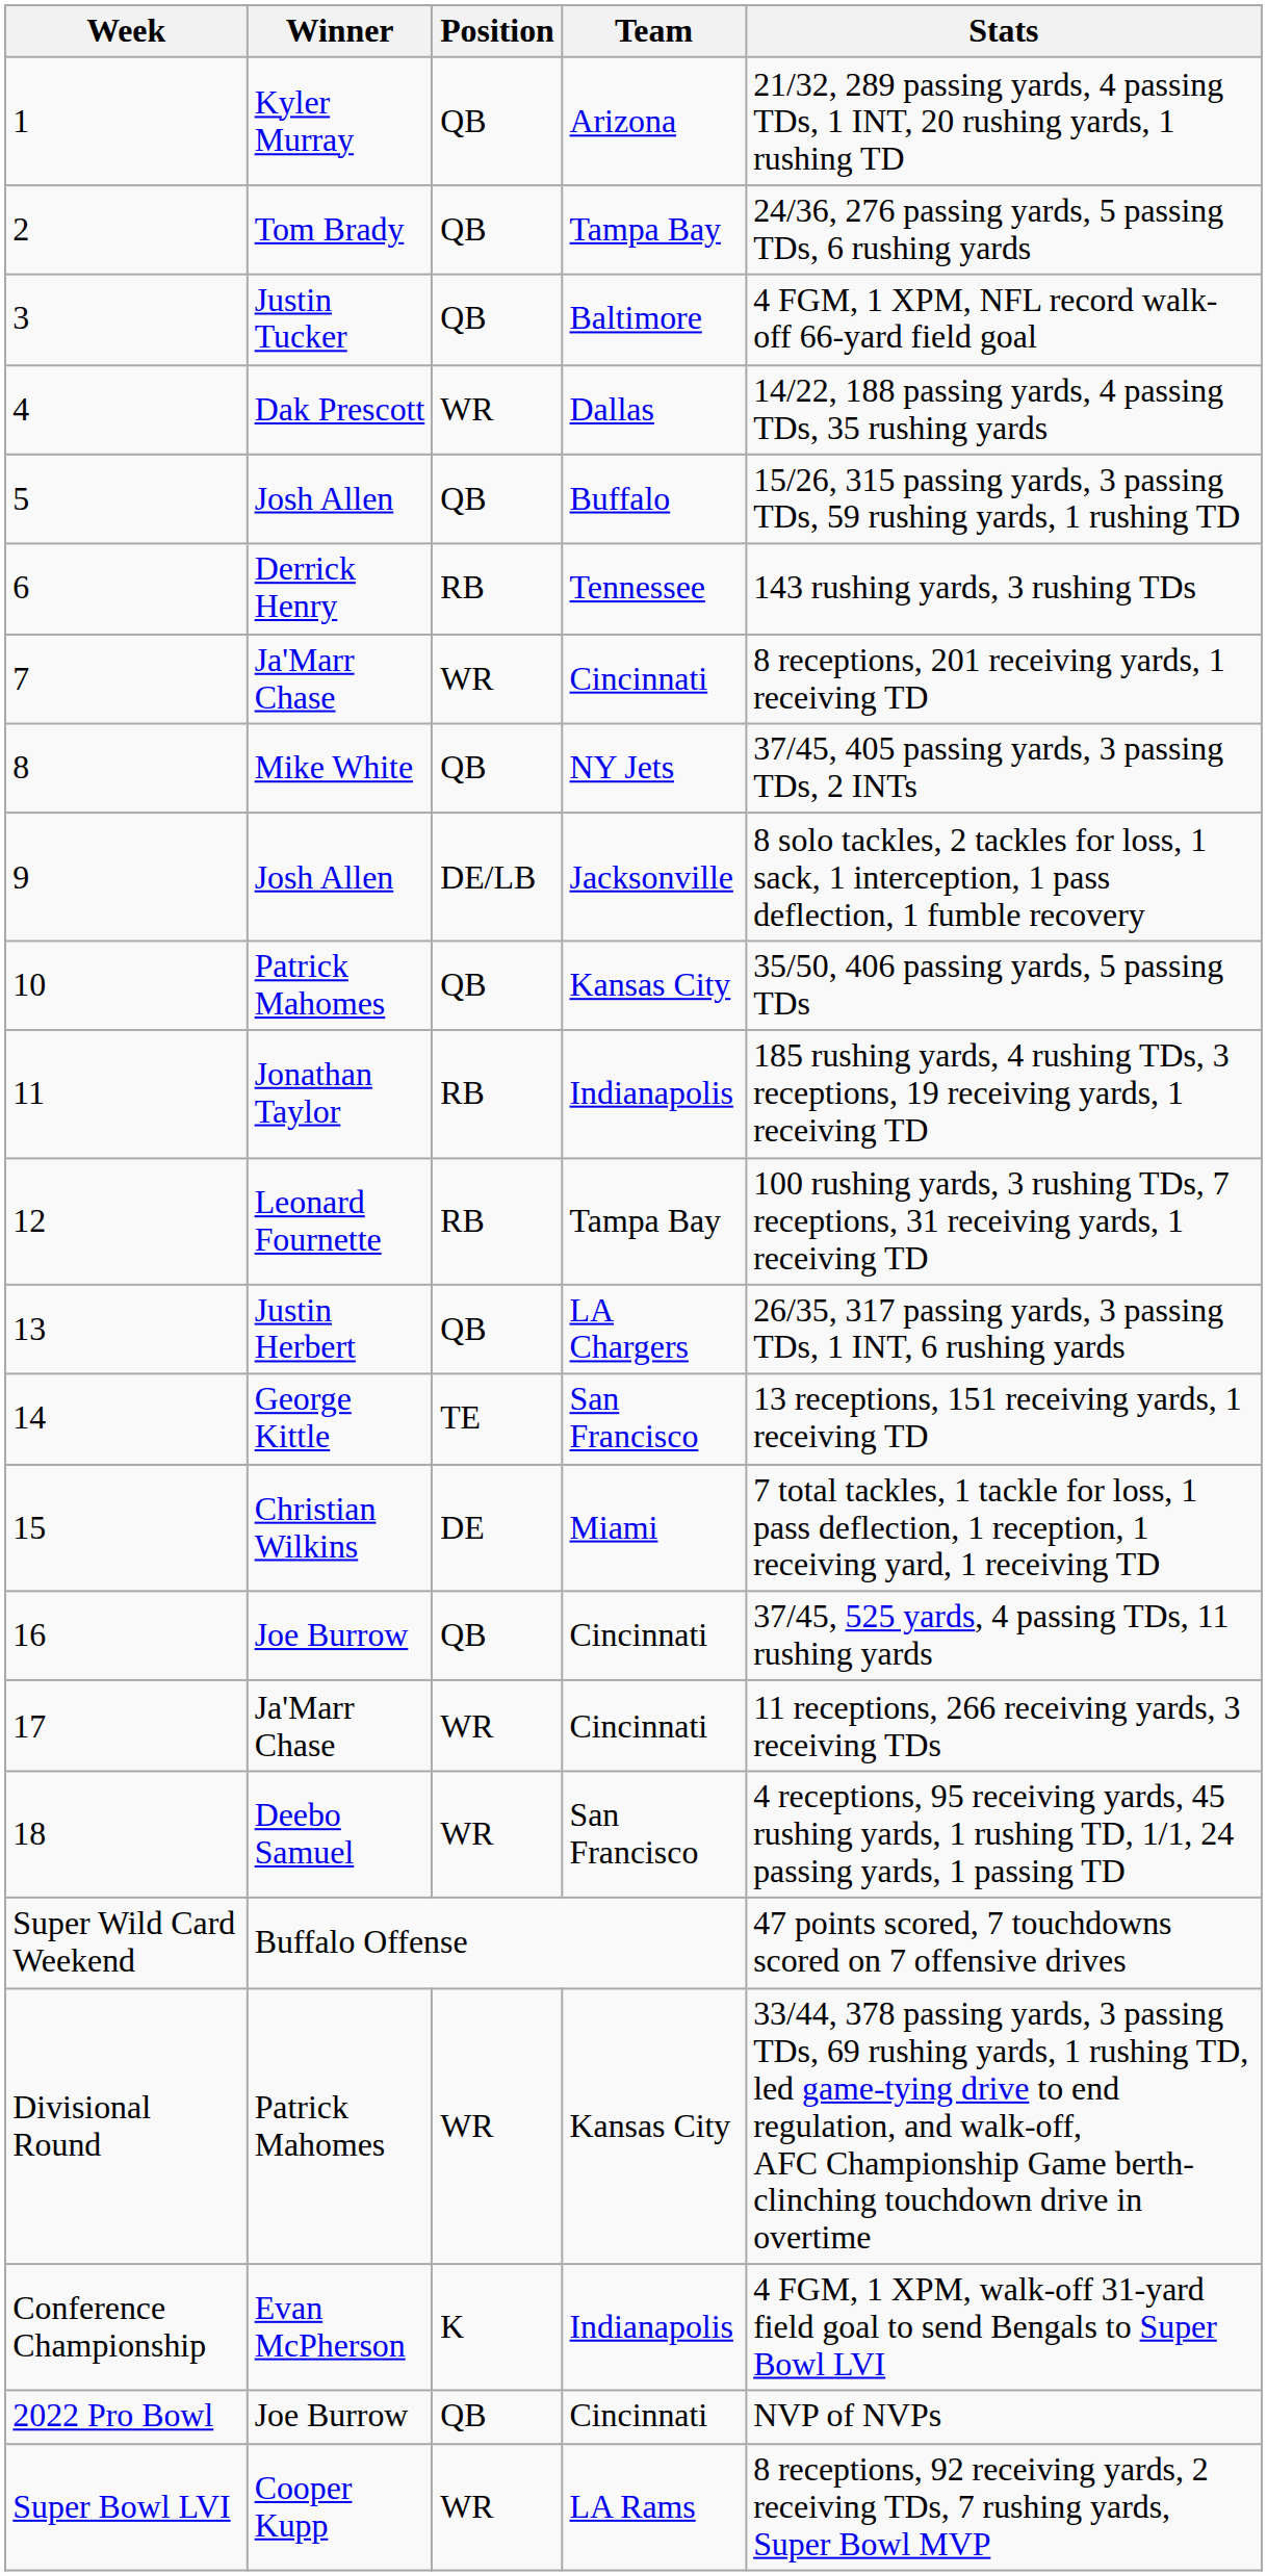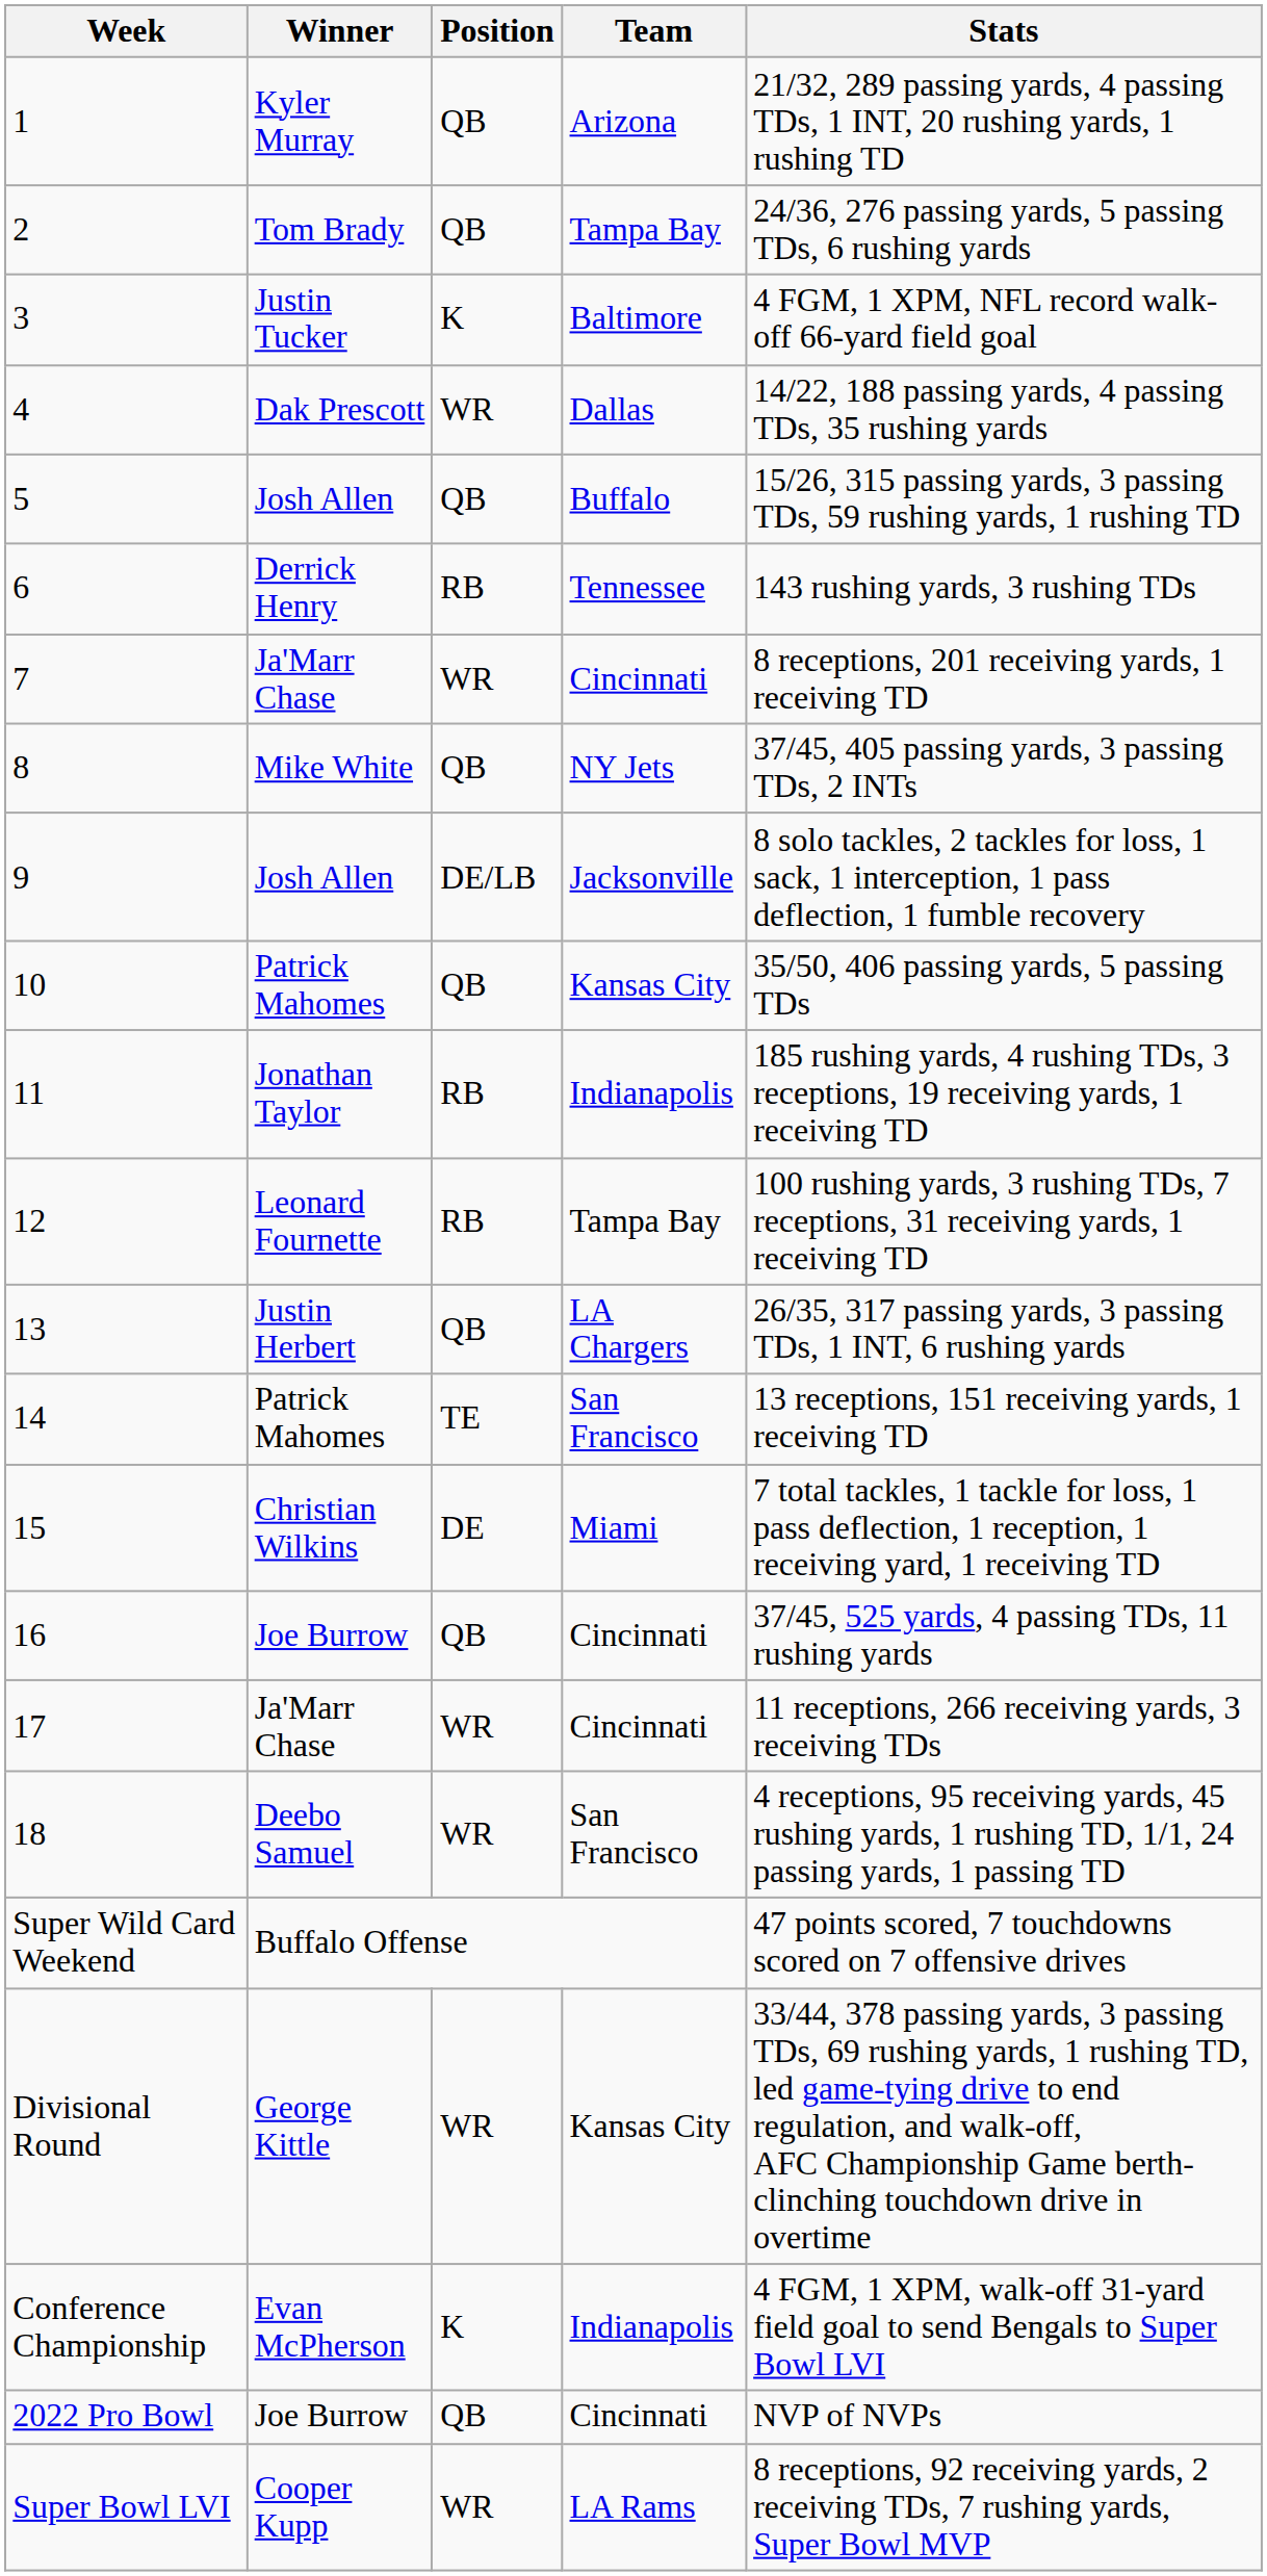 <table class="wikitable">
 <tr>
 <th>Week</th>
 <th>Winner</th>
 <th>Position</th>
 <th>Team</th>
 <th>Stats</th>
 </tr>
 <tr>
 <td>1</td>
 <td><a href='#'>Kyler Murray</a></td>
 <td>QB</td>
 <td><a href='#'>Arizona</a></td>
 <td>21/32, 289 passing yards, 4 passing TDs, 1 INT, 20 rushing yards, 1 rushing TD</td>
 </tr>
 <tr>
 <td>2</td>
 <td><a href='#'>Tom Brady</a></td>
 <td>QB</td>
 <td><a href='#'>Tampa Bay</a></td>
 <td>24/36, 276 passing yards, 5 passing TDs, 6 rushing yards</td>
 </tr>
 <tr>
 <td>3</td>
 <td><a href='#'>Justin Tucker</a></td>
-<td>QB</td>
+<td>K</td>
 <td><a href='#'>Baltimore</a></td>
 <td>4 FGM, 1 XPM, NFL record walk-off 66-yard field goal</td>
 </tr>
 <tr>
 <td>4</td>
 <td><a href='#'>Dak Prescott</a></td>
 <td>WR</td>
 <td><a href='#'>Dallas</a></td>
 <td>14/22, 188 passing yards, 4 passing TDs, 35 rushing yards</td>
 </tr>
 <tr>
 <td>5</td>
 <td><a href='#'>Josh Allen</a></td>
 <td>QB</td>
 <td><a href='#'>Buffalo</a></td>
 <td>15/26, 315 passing yards, 3 passing TDs, 59 rushing yards, 1 rushing TD</td>
 </tr>
 <tr>
 <td>6</td>
 <td><a href='#'>Derrick Henry</a></td>
 <td>RB</td>
 <td><a href='#'>Tennessee</a></td>
 <td>143 rushing yards, 3 rushing TDs</td>
 </tr>
 <tr>
 <td>7</td>
 <td><a href='#'>Ja'Marr Chase</a></td>
 <td>WR</td>
 <td><a href='#'>Cincinnati</a></td>
 <td>8 receptions, 201 receiving yards, 1 receiving TD</td>
 </tr>
 <tr>
 <td>8</td>
 <td><a href='#'>Mike White</a></td>
 <td>QB</td>
 <td><a href='#'>NY Jets</a></td>
 <td>37/45, 405 passing yards, 3 passing TDs, 2 INTs</td>
 </tr>
 <tr>
 <td>9</td>
 <td><a href='#'>Josh Allen</a></td>
 <td>DE/LB</td>
 <td><a href='#'>Jacksonville</a></td>
 <td>8 solo tackles, 2 tackles for loss, 1 sack, 1 interception, 1 pass deflection, 1 fumble recovery</td>
 </tr>
 <tr>
 <td>10</td>
 <td><a href='#'>Patrick Mahomes</a></td>
 <td>QB</td>
 <td><a href='#'>Kansas City</a></td>
 <td>35/50, 406 passing yards, 5 passing TDs</td>
 </tr>
 <tr>
 <td>11</td>
 <td><a href='#'>Jonathan Taylor</a></td>
 <td>RB</td>
 <td><a href='#'>Indianapolis</a></td>
 <td>185 rushing yards, 4 rushing TDs, 3 receptions, 19 receiving yards, 1 receiving TD</td>
 </tr>
 <tr>
 <td>12</td>
 <td><a href='#'>Leonard Fournette</a></td>
 <td>RB</td>
 <td>Tampa Bay</td>
 <td>100 rushing yards, 3 rushing TDs, 7 receptions, 31 receiving yards, 1 receiving TD</td>
 </tr>
 <tr>
 <td>13</td>
 <td><a href='#'>Justin Herbert</a></td>
 <td>QB</td>
 <td><a href='#'>LA Chargers</a></td>
 <td>26/35, 317 passing yards, 3 passing TDs, 1 INT, 6 rushing yards</td>
 </tr>
 <tr>
 <td>14</td>
-<td><a href='#'>George Kittle</a></td>
+<td>Patrick Mahomes</td>
 <td>TE</td>
 <td><a href='#'>San Francisco</a></td>
 <td>13 receptions, 151 receiving yards, 1 receiving TD</td>
 </tr>
 <tr>
 <td>15</td>
 <td><a href='#'>Christian Wilkins</a></td>
 <td>DE</td>
 <td><a href='#'>Miami</a></td>
 <td>7 total tackles, 1 tackle for loss, 1 pass deflection, 1 reception, 1 receiving yard, 1 receiving TD</td>
 </tr>
 <tr>
 <td>16</td>
 <td><a href='#'>Joe Burrow</a></td>
 <td>QB</td>
 <td>Cincinnati</td>
 <td>37/45, <a href='#'>525 yards</a>, 4 passing TDs, 11 rushing yards</td>
 </tr>
 <tr>
 <td>17</td>
 <td>Ja'Marr Chase</td>
 <td>WR</td>
 <td>Cincinnati</td>
 <td>11 receptions, 266 receiving yards, 3 receiving TDs</td>
 </tr>
 <tr>
 <td>18</td>
 <td><a href='#'>Deebo Samuel</a></td>
 <td>WR</td>
 <td>San Francisco</td>
 <td>4 receptions, 95 receiving yards, 45 rushing yards, 1 rushing TD, 1/1, 24 passing yards, 1 passing TD</td>
 </tr>
 <tr>
 <td>Super Wild Card Weekend</td>
 <td colspan=3>Buffalo Offense</td>
 <td>47 points scored, 7 touchdowns scored on 7 offensive drives</td>
 </tr>
 <tr>
 <td>Divisional Round</td>
-<td>Patrick Mahomes</td>
+<td><a href='#'>George Kittle</a></td>
 <td>WR</td>
 <td>Kansas City</td>
 <td>33/44, 378 passing yards, 3 passing TDs, 69 rushing yards, 1 rushing TD, led <a href='#'>game-tying drive</a> to end regulation, and walk-off,<br>AFC Championship Game berth-clinching touchdown drive in overtime</td>
 </tr>
 <tr>
 <td>Conference Championship</td>
 <td><a href='#'>Evan McPherson</a></td>
 <td>K</td>
 <td><a href='#'>Indianapolis</a></td>
 <td>4 FGM, 1 XPM, walk-off 31-yard field goal to send Bengals to <a href='#'>Super Bowl LVI</a></td>
 </tr>
 <tr>
 <td><a href='#'>2022 Pro Bowl</a></td>
 <td>Joe Burrow</td>
 <td>QB</td>
 <td>Cincinnati</td>
 <td>NVP of NVPs</td>
 </tr>
 <tr>
 <td><a href='#'>Super Bowl LVI</a></td>
 <td><a href='#'>Cooper Kupp</a></td>
 <td>WR</td>
 <td><a href='#'>LA Rams</a></td>
 <td>8 receptions, 92 receiving yards, 2 receiving TDs, 7 rushing yards, <a href='#'>Super Bowl MVP</a></td>
 </tr>
 </table>
